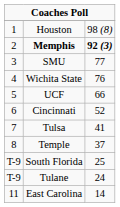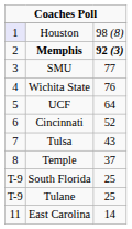 <table class="wikitable">
 <tr align="center">
 <td align="center" Colspan="3"><strong>Coaches Poll</strong></td>
 </tr>
 <tr align="center">
 </tr>
 <tr align="center">
-<td>1</td>
+<td style="background: lavender;">1</td>
 <td>Houston</td>
 <td>98 <em>(8)</em></td>
 </tr>
 <tr align="center">
 <td>2</td>
 <td><strong>Memphis</strong></td>
 <td><strong>92 <em>(3)</em></strong></td>
 </tr>
 <tr align="center">
 <td>3</td>
 <td>SMU</td>
 <td>77</td>
 </tr>
 <tr align="center">
 <td>4</td>
 <td>Wichita State</td>
 <td>76</td>
 </tr>
 <tr align="center">
 <td>5</td>
 <td>UCF</td>
-<td>66</td>
+<td>64</td>
 </tr>
 <tr align="center">
 <td>6</td>
 <td>Cincinnati</td>
 <td>52</td>
 </tr>
 <tr align="center">
 <td>7</td>
 <td>Tulsa</td>
-<td>41</td>
+<td>43</td>
 </tr>
 <tr align="center">
 <td>8</td>
 <td>Temple</td>
 <td>37</td>
 </tr>
 <tr align="center">
 <td>T-9</td>
 <td>South Florida</td>
 <td>25</td>
 </tr>
 <tr align="center">
 <td>T-9</td>
 <td>Tulane</td>
-<td>24</td>
+<td>25</td>
 </tr>
 <tr align="center">
 <td>11</td>
 <td>East Carolina</td>
 <td>14</td>
 </tr>
 </table>
